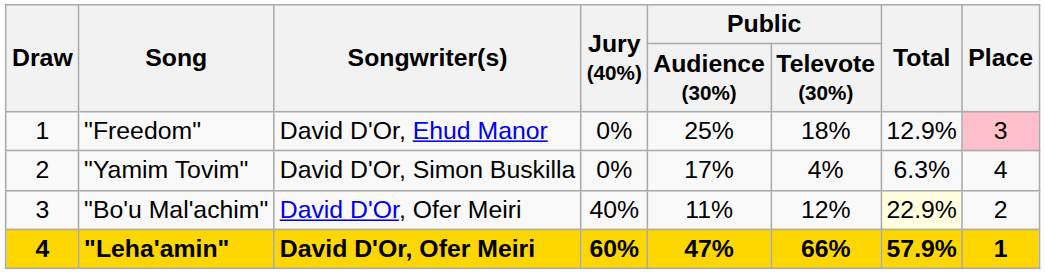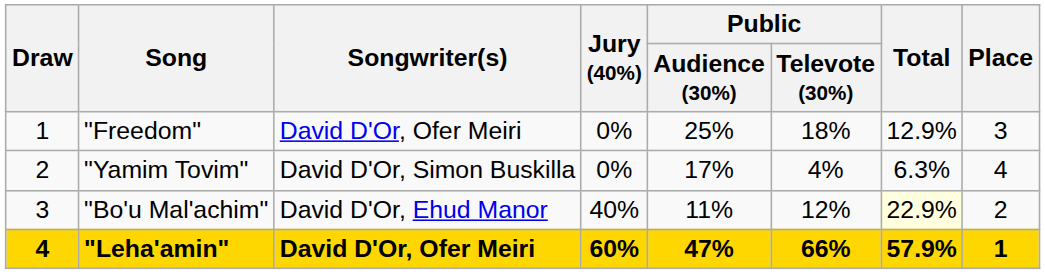 <table class="sortable wikitable" style="margin: 1em auto 1em auto; text-align:center;">
 <tr>
 <th rowspan="2">Draw</th>
 <th rowspan="2">Song</th>
 <th rowspan="2">Songwriter(s)</th>
 <th rowspan="2">Jury<br><small>(40%)</small></th>
 <th colspan="2">Public</th>
 <th rowspan="2">Total</th>
 <th rowspan="2">Place</th>
 </tr>
 <tr>
 <th>Audience<br><small>(30%)</small></th>
 <th>Televote<br><small>(30%)</small></th>
 </tr>
 <tr>
 <td>1</td>
 <td align="left">"Freedom"</td>
-<td align="left">David D'Or, <a href='#'>Ehud Manor</a></td>
+<td align="left"><a href='#'>David D'Or</a>, Ofer Meiri</td>
 <td>0%</td>
 <td>25%</td>
 <td>18%</td>
 <td>12.9%</td>
-<td style="background: pink;">3</td>
+<td>3</td>
 </tr>
 <tr>
 <td>2</td>
 <td align="left">"Yamim Tovim" </td>
 <td align="left">David D'Or, Simon Buskilla</td>
 <td>0%</td>
 <td>17%</td>
 <td>4%</td>
 <td>6.3%</td>
 <td>4</td>
 </tr>
 <tr>
 <td>3</td>
 <td align="left">"Bo'u Mal'achim" </td>
-<td align="left"><a href='#'>David D'Or</a>, Ofer Meiri</td>
+<td align="left">David D'Or, <a href='#'>Ehud Manor</a></td>
 <td>40%</td>
 <td>11%</td>
 <td>12%</td>
 <td style="background: lightyellow;">22.9%</td>
 <td>2</td>
 </tr>
 <tr style="font-weight:bold; background:gold;">
 <td>4</td>
 <td align="left">"Leha'amin" </td>
 <td align="left">David D'Or, Ofer Meiri</td>
 <td>60%</td>
 <td>47%</td>
 <td>66%</td>
 <td>57.9%</td>
 <td>1</td>
 </tr>
 </table>
